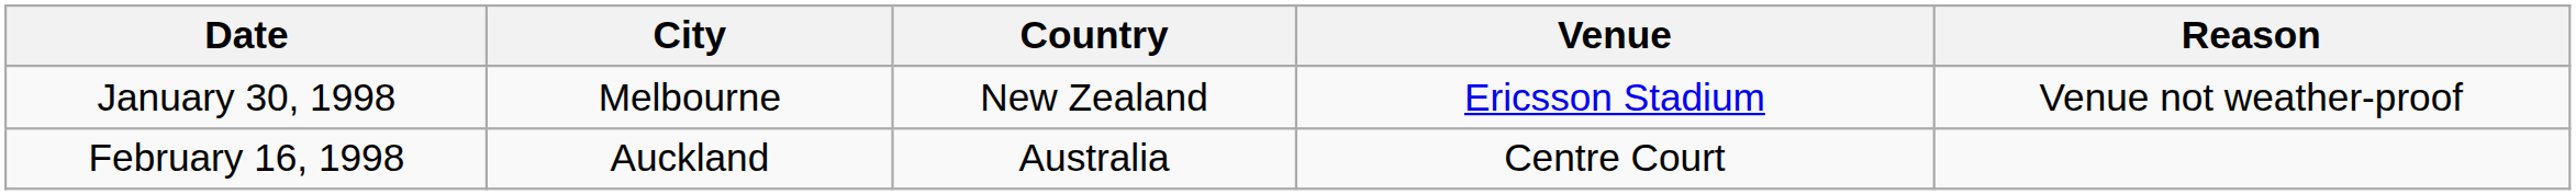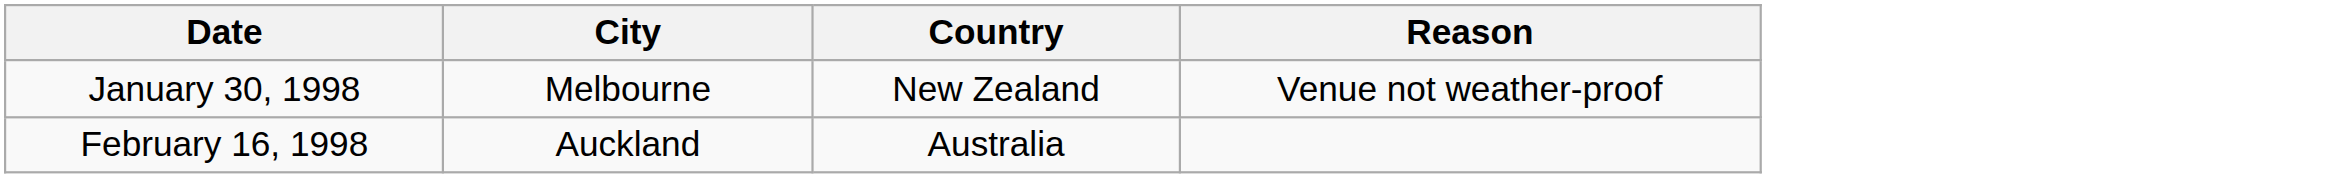 <table class="wikitable" style="text-align:center;">
 <tr>
 <th scope="col" style="width:12em;">Date</th>
 <th scope="col" style="width:10em;">City</th>
 <th scope="col" style="width:10em;">Country</th>
-<th scope="col" style="width:16em;">Venue</th>
 <th scope="col" style="width:16em;">Reason</th>
 </tr>
 <tr>
 <td>January 30, 1998</td>
 <td>Melbourne</td>
 <td>New Zealand</td>
-<td><a href='#'>Ericsson Stadium</a></td>
 <td>Venue not weather-proof</td>
 </tr>
 <tr>
 <td>February 16, 1998</td>
 <td>Auckland</td>
 <td>Australia</td>
-<td>Centre Court</td>
 <td></td>
 </tr>
 </table>
